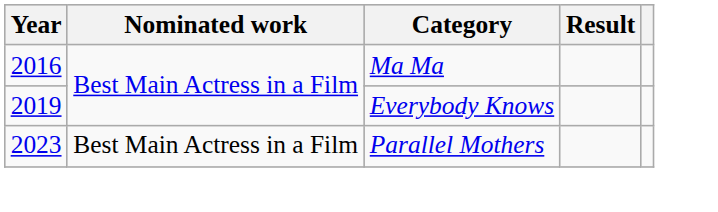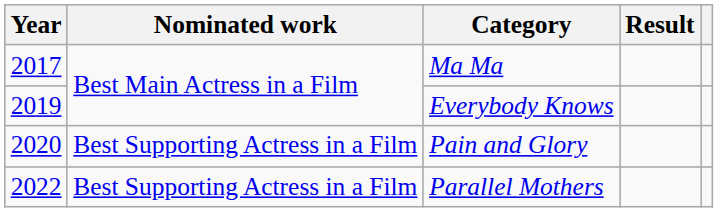 <table class=wikitable>
 <tr>
 <th>Year</th>
 <th>Nominated work</th>
 <th>Category</th>
 <th>Result</th>
 <th></th>
 </tr>
 <tr>
-<td align = "center"><a href='#'>2016</a></td>
+<td align = "center"><a href='#'>2017</a></td>
 <td rowspan="2"><a href='#'>Best Main Actress in a Film</a></td>
 <td><em><a href='#'>Ma Ma</a></em></td>
 <td></td>
 <td align = "center"></td>
 </tr>
 <tr>
 <td align = "center"><a href='#'>2019</a></td>
 <td><em><a href='#'>Everybody Knows</a></em></td>
 <td></td>
 <td align = "center"></td>
 </tr>
 <tr>
-<td align = "center"><a href='#'>2023</a></td>
-<td>Best Main Actress in a Film</td>
+<td align = "center"><a href='#'>2020</a></td>
+<td><a href='#'>Best Supporting Actress in a Film</a></td>
+<td><em><a href='#'>Pain and Glory</a></em></td>
+<td></td>
+<td align = "center"></td>
+</tr>
+<tr>
+<td align = "center"><a href='#'>2022</a></td>
+<td><a href='#'>Best Supporting Actress in a Film</a></td>
 <td><em><a href='#'>Parallel Mothers</a></em></td>
 <td></td>
 <td align = "center"></td>
 </tr>
 </table>
